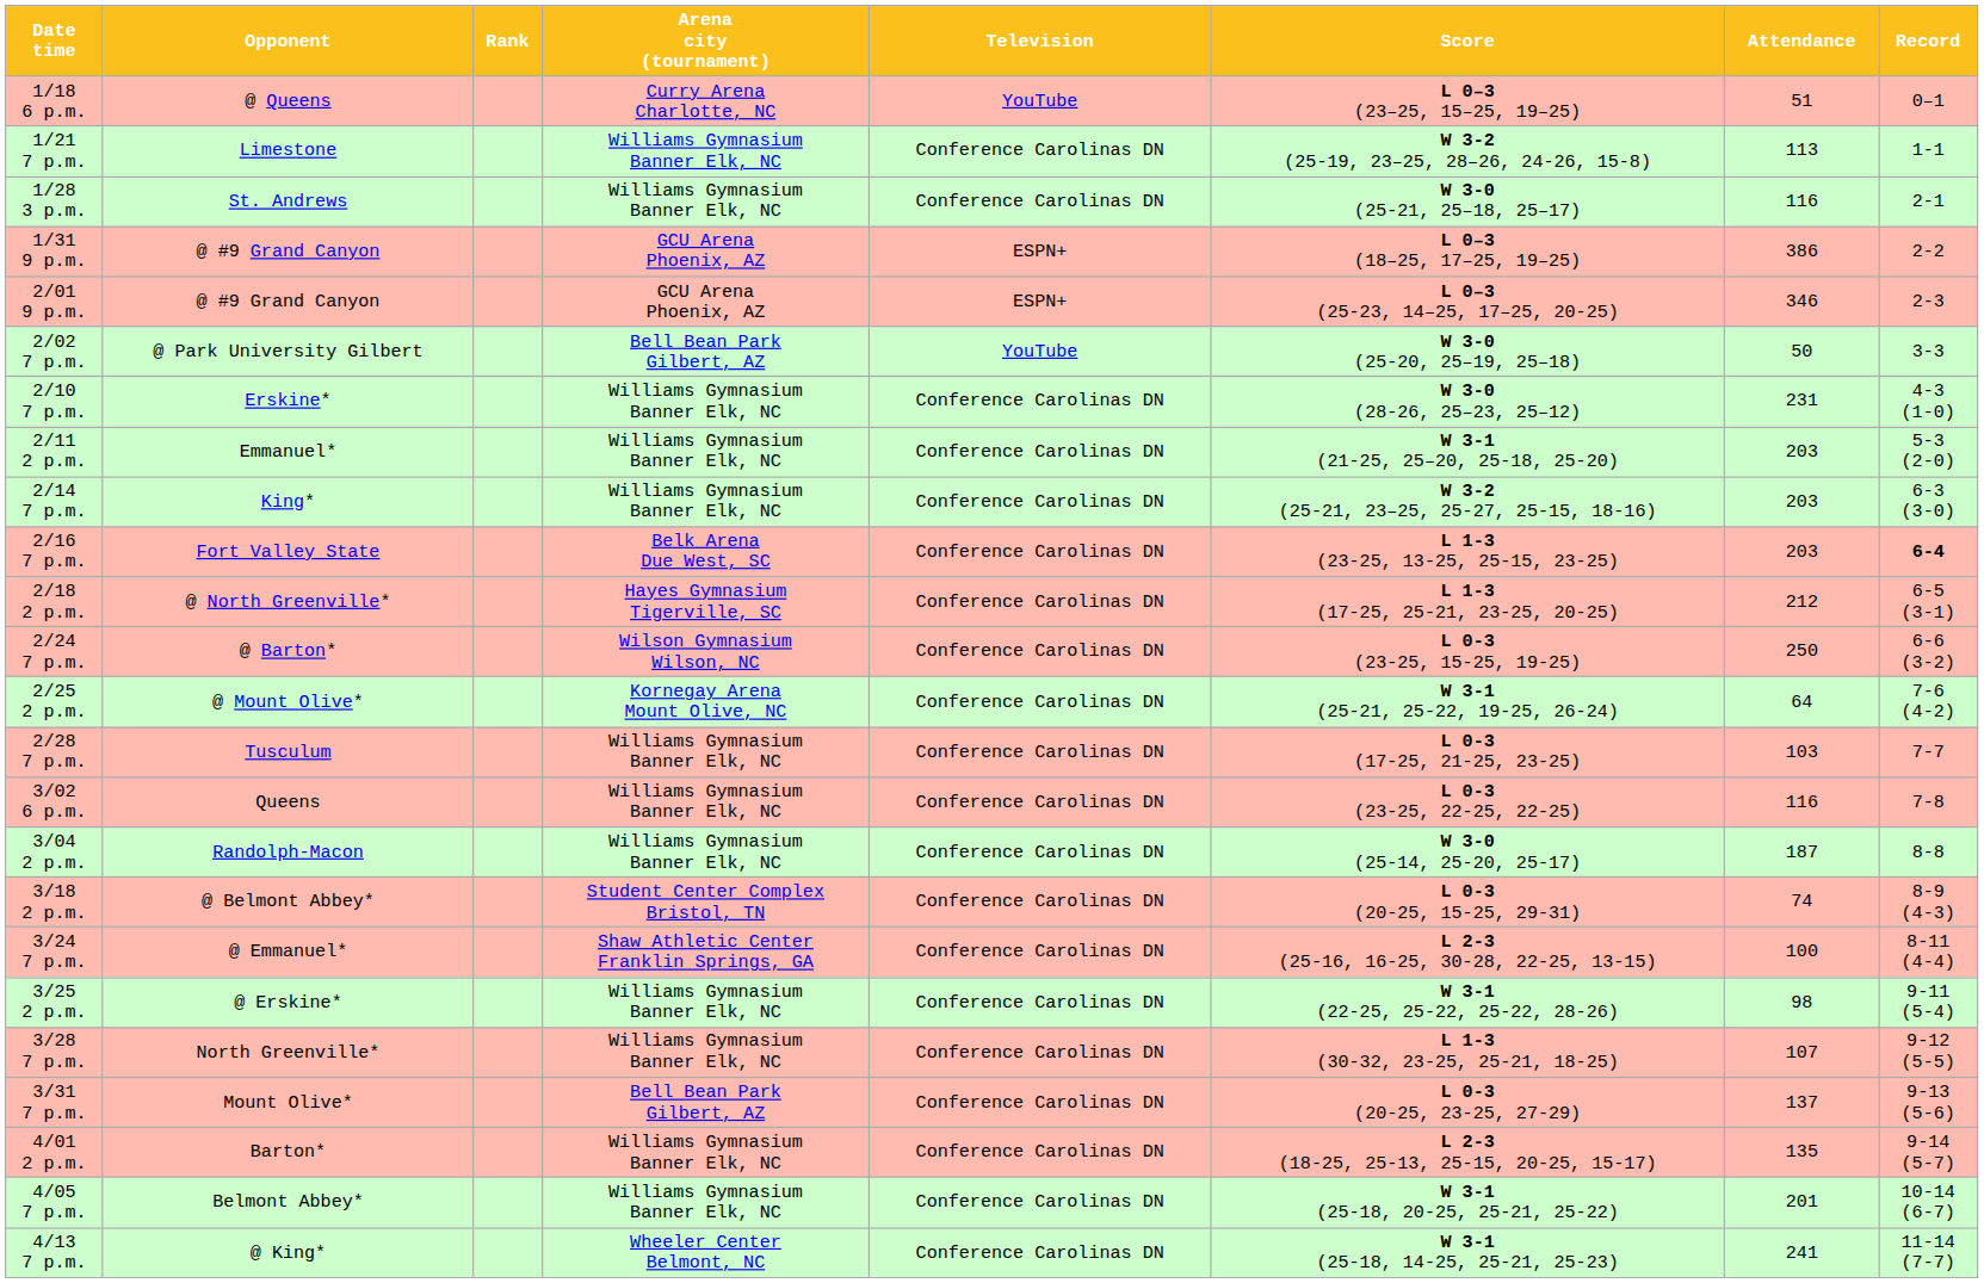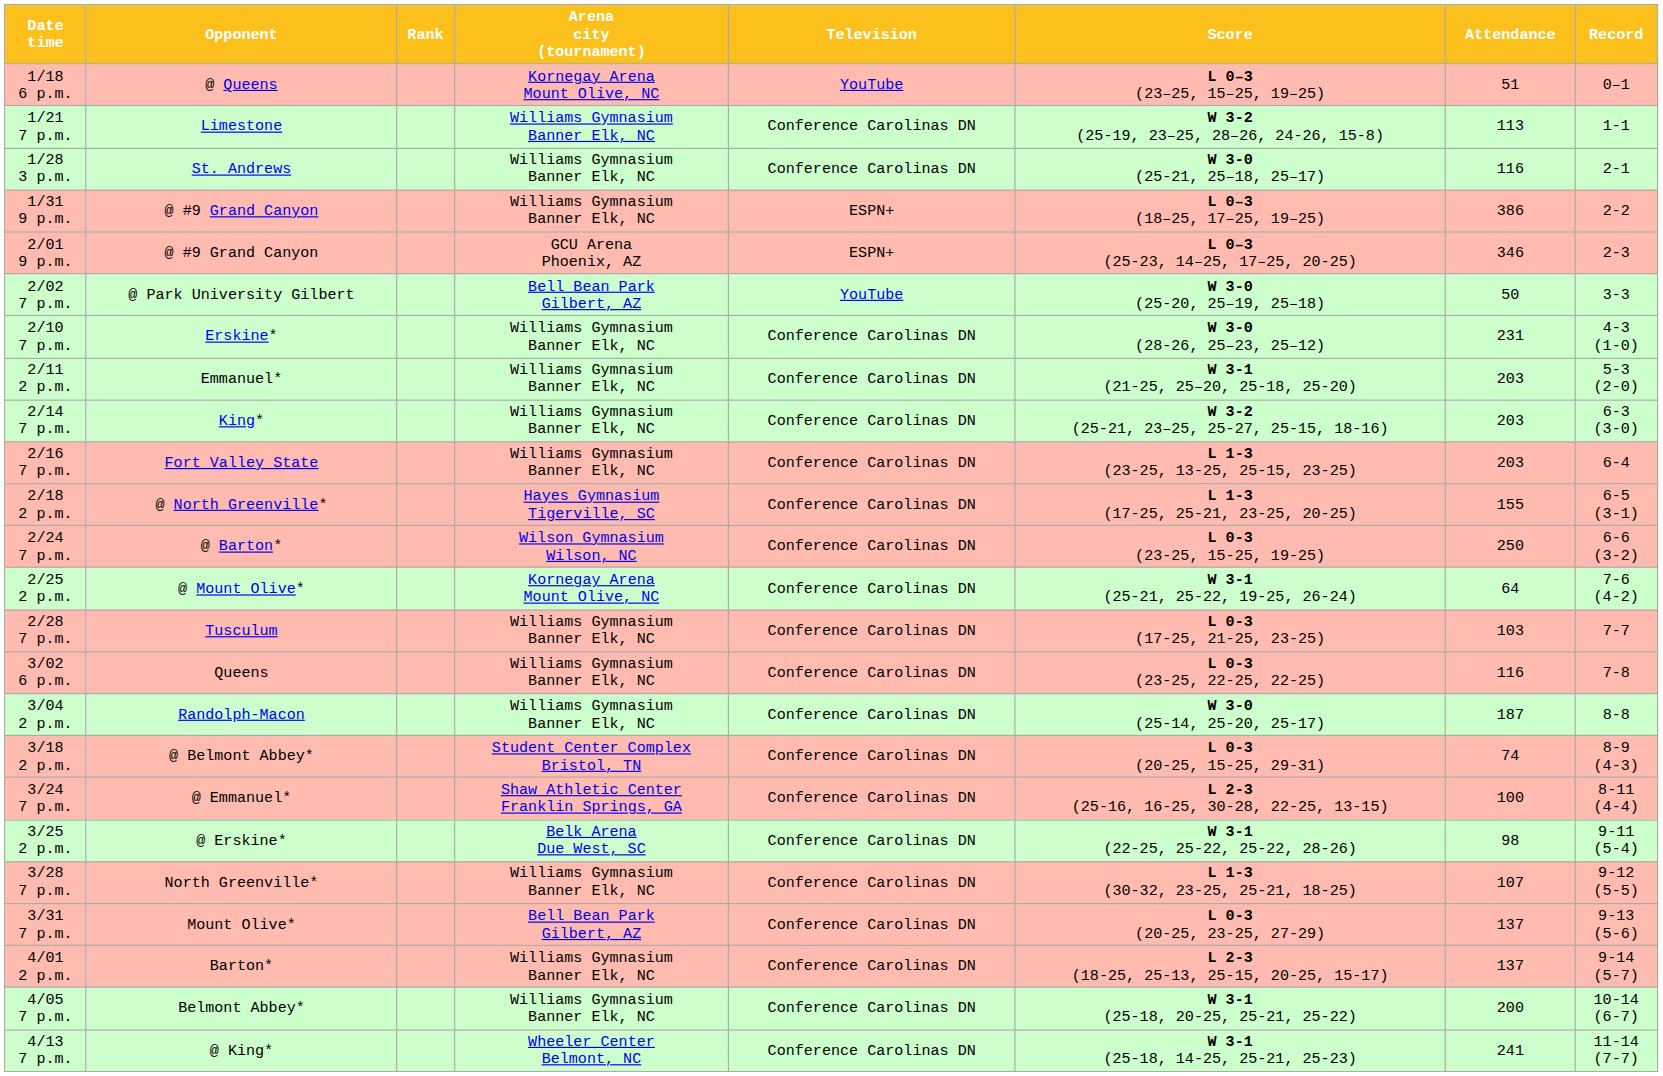 <table class="wikitable sortable" style="width:90%">
 <tr>
 <th style="background:#FBC01C; color:#FFFFFF;" scope="col">Date<br>time</th>
 <th style="background:#FBC01C; color:#FFFFFF;" scope="col">Opponent</th>
 <th style="background:#FBC01C; color:#FFFFFF;" scope="col">Rank</th>
 <th style="background:#FBC01C; color:#FFFFFF;" scope="col">Arena<br>city<br>(tournament)</th>
 <th style="background:#FBC01C; color:#FFFFFF;" scope="col">Television</th>
 <th style="background:#FBC01C; color:#FFFFFF;" scope="col">Score</th>
 <th style="background:#FBC01C; color:#FFFFFF;" scope="col">Attendance</th>
 <th style="background:#FBC01C; color:#FFFFFF;" scope="col">Record</th>
 </tr>
 <tr align="center" bgcolor="#ffbbb">
 <td>1/18<br>6 p.m.</td>
 <td>@ <a href='#'>Queens</a></td>
 <td></td>
-<td><a href='#'>Curry Arena</a><br><a href='#'>Charlotte, NC</a></td>
+<td><a href='#'>Kornegay Arena</a><br><a href='#'>Mount Olive, NC</a></td>
 <td><a href='#'>YouTube</a></td>
 <td><strong>L 0–3</strong><br>(23–25, 15–25, 19–25)</td>
 <td>51</td>
 <td>0–1</td>
 </tr>
 <tr align="center" bgcolor="#ccffcc">
 <td>1/21<br>7 p.m.</td>
 <td><a href='#'>Limestone</a></td>
 <td></td>
 <td><a href='#'>Williams Gymnasium</a><br><a href='#'>Banner Elk, NC</a></td>
 <td>Conference Carolinas DN</td>
 <td><strong>W 3-2</strong><br>(25-19, 23–25, 28–26, 24-26, 15-8)</td>
 <td>113</td>
 <td>1-1</td>
 </tr>
 <tr align="center" bgcolor="#ccffcc">
 <td>1/28<br>3 p.m.</td>
 <td><a href='#'>St. Andrews</a></td>
 <td></td>
 <td>Williams Gymnasium<br>Banner Elk, NC</td>
 <td>Conference Carolinas DN</td>
 <td><strong>W 3-0</strong><br>(25-21, 25–18, 25–17)</td>
 <td>116</td>
 <td>2-1</td>
 </tr>
 <tr align="center" bgcolor="#ffbbb">
 <td>1/31<br>9 p.m.</td>
 <td>@ #9 <a href='#'>Grand Canyon</a></td>
 <td></td>
-<td><a href='#'>GCU Arena</a><br><a href='#'>Phoenix, AZ</a></td>
+<td>Williams Gymnasium<br>Banner Elk, NC</td>
 <td>ESPN+</td>
 <td><strong>L 0–3</strong><br>(18–25, 17–25, 19–25)</td>
 <td>386</td>
 <td>2-2</td>
 </tr>
 <tr align="center" bgcolor="#ffbbb">
 <td>2/01<br>9 p.m.</td>
 <td>@ #9 Grand Canyon</td>
 <td></td>
 <td>GCU Arena<br>Phoenix, AZ</td>
 <td>ESPN+</td>
 <td><strong>L 0–3</strong><br>(25-23, 14–25, 17–25, 20-25)</td>
 <td>346</td>
 <td>2-3</td>
 </tr>
 <tr align="center" bgcolor="#ccffcc">
 <td>2/02<br>7 p.m.</td>
 <td>@ Park University Gilbert</td>
 <td></td>
 <td><a href='#'>Bell Bean Park</a><br><a href='#'>Gilbert, AZ</a></td>
 <td><a href='#'>YouTube</a></td>
 <td><strong>W 3-0</strong><br>(25-20, 25–19, 25–18)</td>
 <td>50</td>
 <td>3-3</td>
 </tr>
 <tr align="center" bgcolor="#ccffcc">
 <td>2/10<br>7 p.m.</td>
 <td><a href='#'>Erskine</a>*</td>
 <td></td>
 <td>Williams Gymnasium<br>Banner Elk, NC</td>
 <td>Conference Carolinas DN</td>
 <td><strong>W 3-0</strong><br>(28-26, 25–23, 25–12)</td>
 <td>231</td>
 <td>4-3<br>(1-0)</td>
 </tr>
 <tr align="center" bgcolor="#ccffcc">
 <td>2/11<br>2 p.m.</td>
 <td>Emmanuel*</td>
 <td></td>
 <td>Williams Gymnasium<br>Banner Elk, NC</td>
 <td>Conference Carolinas DN</td>
 <td><strong>W 3-1</strong><br>(21-25, 25–20, 25-18, 25-20)</td>
 <td>203</td>
 <td>5-3<br>(2-0)</td>
 </tr>
 <tr align="center" bgcolor="#ccffcc">
 <td>2/14<br>7 p.m.</td>
 <td><a href='#'>King</a>*</td>
 <td></td>
 <td>Williams Gymnasium<br>Banner Elk, NC</td>
 <td>Conference Carolinas DN</td>
 <td><strong>W 3-2</strong><br>(25-21, 23–25, 25-27, 25-15, 18-16)</td>
 <td>203</td>
 <td>6-3<br>(3-0)</td>
 </tr>
 <tr align="center" bgcolor="#ffbbb">
 <td>2/16<br>7 p.m.</td>
 <td><a href='#'>Fort Valley State</a></td>
 <td></td>
-<td><a href='#'>Belk Arena</a><br><a href='#'>Due West, SC</a></td>
+<td>Williams Gymnasium<br>Banner Elk, NC</td>
 <td>Conference Carolinas DN</td>
 <td><strong>L 1-3</strong><br>(23-25, 13-25, 25-15, 23-25)</td>
 <td>203</td>
-<td><strong>6-4</strong></td>
+<td>6-4</td>
 </tr>
 <tr align="center" bgcolor="#ffbbb">
 <td>2/18<br>2 p.m.</td>
 <td>@ <a href='#'>North Greenville</a>*</td>
 <td></td>
 <td><a href='#'>Hayes Gymnasium</a><br><a href='#'>Tigerville, SC</a></td>
 <td>Conference Carolinas DN</td>
 <td><strong>L 1-3</strong><br>(17-25, 25-21, 23-25, 20-25)</td>
-<td>212</td>
+<td>155</td>
 <td>6-5<br>(3-1)</td>
 </tr>
 <tr align="center" bgcolor="#ffbbb">
 <td>2/24<br>7 p.m.</td>
 <td>@ <a href='#'>Barton</a>*</td>
 <td></td>
 <td><a href='#'>Wilson Gymnasium</a><br><a href='#'>Wilson, NC</a></td>
 <td>Conference Carolinas DN</td>
 <td><strong>L 0-3</strong><br>(23-25, 15-25, 19-25)</td>
 <td>250</td>
 <td>6-6<br>(3-2)</td>
 </tr>
 <tr align="center" bgcolor="#ccffcc">
 <td>2/25<br>2 p.m.</td>
 <td>@ <a href='#'>Mount Olive</a>*</td>
 <td></td>
 <td><a href='#'>Kornegay Arena</a><br><a href='#'>Mount Olive, NC</a></td>
 <td>Conference Carolinas DN</td>
 <td><strong>W 3-1</strong><br>(25-21, 25-22, 19-25, 26-24)</td>
 <td>64</td>
 <td>7-6<br>(4-2)</td>
 </tr>
 <tr align="center" bgcolor="#ffbbb">
 <td>2/28<br>7 p.m.</td>
 <td><a href='#'>Tusculum</a></td>
 <td></td>
 <td>Williams Gymnasium<br>Banner Elk, NC</td>
 <td>Conference Carolinas DN</td>
 <td><strong>L 0-3</strong><br>(17-25, 21-25, 23-25)</td>
 <td>103</td>
 <td>7-7</td>
 </tr>
 <tr align="center" bgcolor="#ffbbb">
 <td>3/02<br>6 p.m.</td>
 <td>Queens</td>
 <td></td>
 <td>Williams Gymnasium<br>Banner Elk, NC</td>
 <td>Conference Carolinas DN</td>
 <td><strong>L 0-3</strong><br>(23-25, 22-25, 22-25)</td>
 <td>116</td>
 <td>7-8</td>
 </tr>
 <tr align="center" bgcolor="#ccffcc">
 <td>3/04<br>2 p.m.</td>
 <td><a href='#'>Randolph-Macon</a></td>
 <td></td>
 <td>Williams Gymnasium<br>Banner Elk, NC</td>
 <td>Conference Carolinas DN</td>
 <td><strong>W 3-0</strong><br>(25-14, 25-20, 25-17)</td>
 <td>187</td>
 <td>8-8</td>
 </tr>
 <tr align="center" bgcolor="#ffbbb">
 <td>3/18<br>2 p.m.</td>
 <td>@ Belmont Abbey*</td>
 <td></td>
 <td><a href='#'>Student Center Complex</a><br><a href='#'>Bristol, TN</a></td>
 <td>Conference Carolinas DN</td>
 <td><strong>L 0-3</strong><br>(20-25, 15-25, 29-31)</td>
 <td>74</td>
 <td>8-9<br>(4-3)</td>
 </tr>
 <tr align="center" bgcolor="#ffbbb">
 <td>3/24<br>7 p.m.</td>
 <td>@ Emmanuel*</td>
 <td></td>
 <td><a href='#'>Shaw Athletic Center</a><br><a href='#'>Franklin Springs, GA</a></td>
 <td>Conference Carolinas DN</td>
 <td><strong>L 2-3</strong><br>(25-16, 16-25, 30-28, 22-25, 13-15)</td>
 <td>100</td>
 <td>8-11<br>(4-4)</td>
 </tr>
 <tr align="center" bgcolor="#ccffcc">
 <td>3/25<br>2 p.m.</td>
 <td>@ Erskine*</td>
 <td></td>
-<td>Williams Gymnasium<br>Banner Elk, NC</td>
+<td><a href='#'>Belk Arena</a><br><a href='#'>Due West, SC</a></td>
 <td>Conference Carolinas DN</td>
 <td><strong>W 3-1</strong><br>(22-25, 25-22, 25-22, 28-26)</td>
 <td>98</td>
 <td>9-11<br>(5-4)</td>
 </tr>
 <tr align="center" bgcolor="#ffbbb">
 <td>3/28<br>7 p.m.</td>
 <td>North Greenville*</td>
 <td></td>
 <td>Williams Gymnasium<br>Banner Elk, NC</td>
 <td>Conference Carolinas DN</td>
 <td><strong>L 1-3</strong><br>(30-32, 23-25, 25-21, 18-25)</td>
 <td>107</td>
 <td>9-12<br>(5-5)</td>
 </tr>
 <tr align="center" bgcolor="#ffbbb">
 <td>3/31<br>7 p.m.</td>
 <td>Mount Olive*</td>
 <td></td>
 <td><a href='#'>Bell Bean Park</a><br><a href='#'>Gilbert, AZ</a></td>
 <td>Conference Carolinas DN</td>
 <td><strong>L 0-3</strong><br>(20-25, 23-25, 27-29)</td>
 <td>137</td>
 <td>9-13<br>(5-6)</td>
 </tr>
 <tr align="center" bgcolor="#ffbbb">
 <td>4/01<br>2 p.m.</td>
 <td>Barton*</td>
 <td></td>
 <td>Williams Gymnasium<br>Banner Elk, NC</td>
 <td>Conference Carolinas DN</td>
 <td><strong>L 2-3</strong><br>(18-25, 25-13, 25-15, 20-25, 15-17)</td>
-<td>135</td>
+<td>137</td>
 <td>9-14<br>(5-7)</td>
 </tr>
 <tr align="center" bgcolor="#ccffcc">
 <td>4/05<br>7 p.m.</td>
 <td>Belmont Abbey*</td>
 <td></td>
 <td>Williams Gymnasium<br>Banner Elk, NC</td>
 <td>Conference Carolinas DN</td>
 <td><strong>W 3-1</strong><br>(25-18, 20-25, 25-21, 25-22)</td>
-<td>201</td>
+<td>200</td>
 <td>10-14<br>(6-7)</td>
 </tr>
 <tr align="center" bgcolor="#ccffcc">
 <td>4/13<br>7 p.m.</td>
 <td>@ King*</td>
 <td></td>
 <td><a href='#'>Wheeler Center</a><br><a href='#'>Belmont, NC</a></td>
 <td>Conference Carolinas DN</td>
 <td><strong>W 3-1</strong><br>(25-18, 14-25, 25-21, 25-23)</td>
 <td>241</td>
 <td>11-14<br>(7-7)</td>
 </tr>
 <tr>
 </tr>
 </table>
